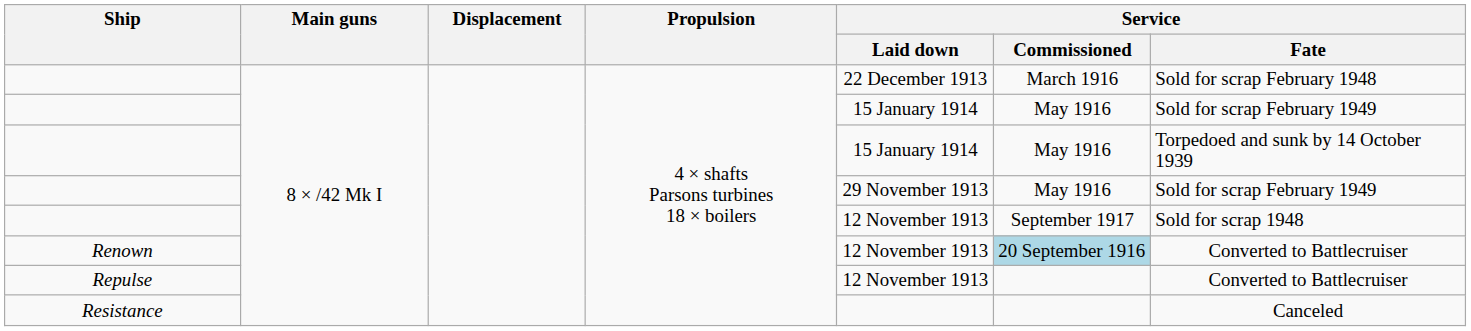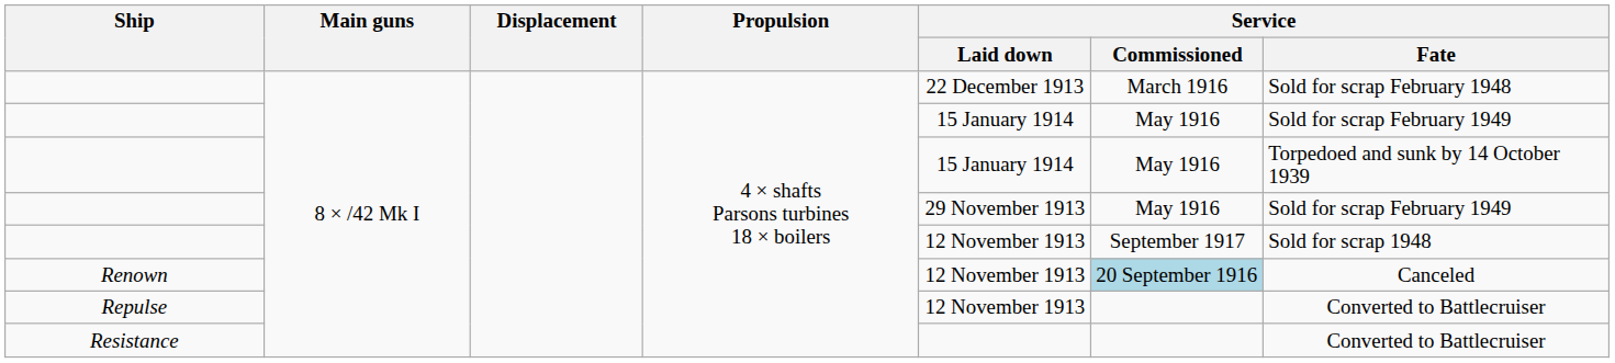 <table class="wikitable" style="width:98%;">
 <tr valign="top"|- valign="top">
 <th style="width:15%; text-align:center;" rowspan="2">Ship</th>
 <th style="width:12%; text-align:center;" rowspan="2">Main guns</th>
 <th style="width:10%; text-align:center;" rowspan="2">Displacement</th>
 <th style="width:16%; text-align:center;" rowspan="2">Propulsion</th>
 <th style="width:40%; text-align:center;" colspan="3">Service</th>
 </tr>
 <tr valign="top">
 <th style="width:10%; text-align:center;">Laid down</th>
 <th style="width:10%; text-align:center;">Commissioned</th>
 <th style="width:20%; text-align:center;">Fate</th>
 </tr>
 <tr valign="center">
 <td align= center></td>
 <td style="text-align:center;" rowspan=8>8 × /42 Mk I</td>
 <td style="text-align:center;" rowspan=8></td>
 <td align= center rowspan=8>4 × shafts<br>Parsons turbines<br>18 × boilers</td>
 <td style="text-align:center;">22 December 1913</td>
 <td style="text-align:center;">March 1916</td>
 <td align= left>Sold for scrap February 1948</td>
 </tr>
 <tr valign="center">
 <td align= center></td>
 <td style="text-align:center;">15 January 1914</td>
 <td style="text-align:center;">May 1916</td>
 <td align= left>Sold for scrap February 1949</td>
 </tr>
 <tr valign="center">
 <td align= center></td>
 <td style="text-align:center;">15 January 1914</td>
 <td style="text-align:center;">May 1916</td>
 <td align= left>Torpedoed and sunk by  14 October 1939</td>
 </tr>
 <tr valign="center">
 <td align= center></td>
 <td style="text-align:center;">29 November 1913</td>
 <td style="text-align:center;">May 1916</td>
 <td align= left>Sold for scrap February 1949</td>
 </tr>
 <tr valign="center">
 <td align= center></td>
 <td style="text-align:center;">12 November 1913</td>
 <td style="text-align:center;">September 1917</td>
 <td align= left>Sold for scrap 1948</td>
 </tr>
 <tr valign="center">
 <td align= center><em>Renown</em></td>
 <td style="text-align:center;">12 November 1913</td>
 <td align= left style="background: lightblue;">20 September 1916</td>
-<td style="text-align:center;">Converted to Battlecruiser</td>
+<td style="text-align:center;">Canceled</td>
 </tr>
 <tr valign="center">
 <td align= center><em>Repulse</em></td>
 <td style="text-align:center;">12 November 1913</td>
 <td align= left></td>
 <td style="text-align:center;">Converted to Battlecruiser</td>
 </tr>
 <tr valign="center">
 <td align= center><em>Resistance</em></td>
 <td align= left></td>
 <td align= left></td>
-<td style="text-align:center;">Canceled</td>
+<td style="text-align:center;">Converted to Battlecruiser</td>
 </tr>
 </table>
